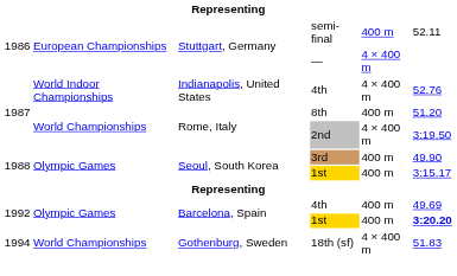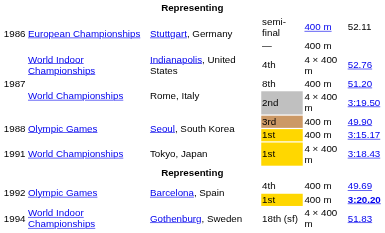 <table>
 <tr>
 <th colspan ="6">Representing </th>
 </tr>
 <tr>
 <td rowspan=2>1986</td>
 <td rowspan=2><a href='#'>European Championships</a></td>
 <td rowspan=2><a href='#'>Stuttgart</a>, Germany</td>
 <td>semi-final</td>
 <td><a href='#'>400 m</a></td>
 <td>52.11</td>
 </tr>
 <tr>
 <td>—</td>
-<td><a href='#'>4 × 400 m</a></td>
+<td>400 m</td>
 <td></td>
 </tr>
 <tr>
 <td rowspan=3>1987</td>
 <td><a href='#'>World Indoor Championships</a></td>
 <td><a href='#'>Indianapolis</a>, United States</td>
 <td>4th</td>
 <td>4 × 400 m</td>
 <td><a href='#'>52.76</a></td>
 </tr>
 <tr>
 <td rowspan=2><a href='#'>World Championships</a></td>
 <td rowspan=2>Rome, Italy</td>
 <td>8th</td>
 <td>400 m</td>
 <td><a href='#'>51.20</a></td>
 </tr>
 <tr>
 <td bgcolor="silver">2nd</td>
 <td>4 × 400 m</td>
 <td><a href='#'>3:19.50</a></td>
 </tr>
 <tr>
 <td rowspan=2>1988</td>
 <td rowspan=2><a href='#'>Olympic Games</a></td>
 <td rowspan=2><a href='#'>Seoul</a>, South Korea</td>
 <td bgcolor="cc9966">3rd</td>
 <td>400 m</td>
 <td><a href='#'>49.90</a></td>
 </tr>
 <tr>
 <td bgcolor="gold">1st</td>
 <td>400 m</td>
 <td><a href='#'>3:15.17</a> </td>
 </tr>
 <tr>
+<td>1991</td>
+<td><a href='#'>World Championships</a></td>
+<td>Tokyo, Japan</td>
+<td bgcolor="gold">1st</td>
+<td>4 × 400 m</td>
+<td><a href='#'>3:18.43</a></td>
+</tr>
+<tr>
 <th colspan ="6">Representing </th>
 </tr>
 <tr>
 <td rowspan=2>1992</td>
 <td rowspan=2><a href='#'>Olympic Games</a></td>
 <td rowspan=2><a href='#'>Barcelona</a>, Spain</td>
 <td>4th</td>
 <td>400 m</td>
 <td><a href='#'>49.69</a></td>
 </tr>
 <tr>
 <td bgcolor="gold">1st</td>
 <td>400 m</td>
 <td><strong><a href='#'>3:20.20</a></strong></td>
 </tr>
 <tr>
 <td>1994</td>
-<td><a href='#'>World Championships</a></td>
+<td><a href='#'>World Indoor Championships</a></td>
 <td><a href='#'>Gothenburg</a>, Sweden</td>
 <td>18th (sf)</td>
 <td>4 × 400 m</td>
 <td><a href='#'>51.83</a></td>
 </tr>
 </table>
